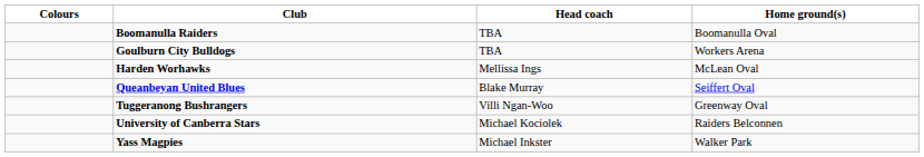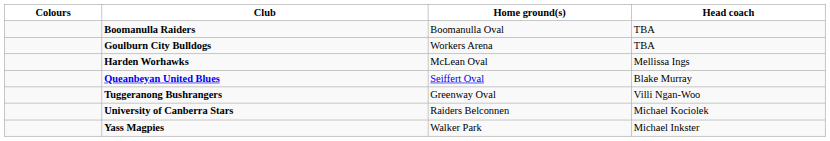 <table class="wikitable" style="width:100%; text-align:left">
 <tr>
 <th style="background:white">Colours</th>
 <th style="background:white">Club</th>
+<th style="background:white">Home ground(s)</th>
 <th style="background:white">Head coach</th>
-<th style="background:white">Home ground(s)</th>
 </tr>
 <tr>
 <td></td>
 <td><strong>Boomanulla Raiders</strong></td>
+<td>Boomanulla Oval</td>
 <td>TBA</td>
-<td>Boomanulla Oval</td>
 </tr>
 <tr>
 <td></td>
 <td><strong>Goulburn City Bulldogs</strong></td>
+<td>Workers Arena</td>
 <td>TBA</td>
-<td>Workers Arena</td>
 </tr>
 <tr>
 <td></td>
 <td><strong>Harden Worhawks</strong></td>
+<td>McLean Oval</td>
 <td>Mellissa Ings</td>
-<td>McLean Oval</td>
 </tr>
 <tr>
 <td></td>
 <td><a href='#'><strong>Queanbeyan United Blues</strong></a></td>
+<td><a href='#'>Seiffert Oval</a></td>
 <td>Blake Murray</td>
-<td><a href='#'>Seiffert Oval</a></td>
 </tr>
 <tr>
 <td></td>
 <td><strong>Tuggeranong Bushrangers</strong></td>
+<td>Greenway Oval</td>
 <td>Villi Ngan-Woo</td>
-<td>Greenway Oval</td>
 </tr>
 <tr>
 <td></td>
 <td><strong>University of Canberra Stars</strong></td>
+<td>Raiders Belconnen</td>
 <td>Michael Kociolek</td>
-<td>Raiders Belconnen</td>
 </tr>
 <tr>
 <td></td>
 <td><strong>Yass Magpies</strong></td>
+<td>Walker Park</td>
 <td>Michael Inkster</td>
-<td>Walker Park</td>
 </tr>
 </table>
